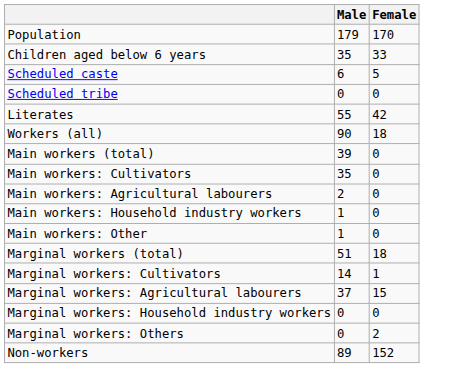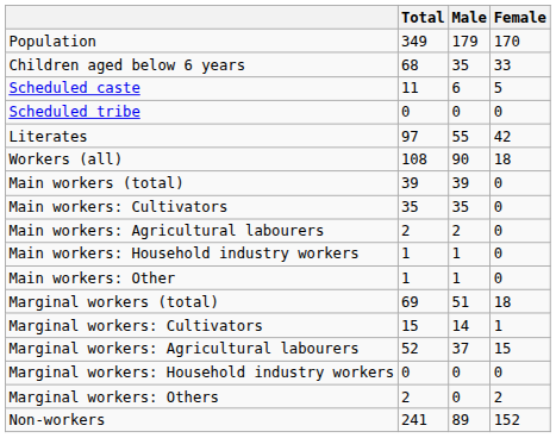 <table class="wikitable sortable">
 <tr>
 <th></th>
+<th>Total</th>
 <th>Male</th>
 <th>Female</th>
 </tr>
 <tr>
 <td>Population</td>
+<td>349</td>
 <td>179</td>
 <td>170</td>
 </tr>
 <tr>
 <td>Children aged below 6 years</td>
+<td>68</td>
 <td>35</td>
 <td>33</td>
 </tr>
 <tr>
 <td><a href='#'>Scheduled caste</a></td>
+<td>11</td>
 <td>6</td>
 <td>5</td>
 </tr>
 <tr>
 <td><a href='#'>Scheduled tribe</a></td>
 <td>0</td>
 <td>0</td>
+<td>0</td>
 </tr>
 <tr>
 <td>Literates</td>
+<td>97</td>
 <td>55</td>
 <td>42</td>
 </tr>
 <tr>
 <td>Workers (all)</td>
+<td>108</td>
 <td>90</td>
 <td>18</td>
 </tr>
 <tr>
 <td>Main workers (total)</td>
 <td>39</td>
+<td>39</td>
 <td>0</td>
 </tr>
 <tr>
 <td>Main workers: Cultivators</td>
+<td>35</td>
 <td>35</td>
 <td>0</td>
 </tr>
 <tr>
 <td>Main workers: Agricultural labourers</td>
 <td>2</td>
+<td>2</td>
 <td>0</td>
 </tr>
 <tr>
 <td>Main workers: Household industry workers</td>
+<td>1</td>
 <td>1</td>
 <td>0</td>
 </tr>
 <tr>
 <td>Main workers: Other</td>
 <td>1</td>
+<td>1</td>
 <td>0</td>
 </tr>
 <tr>
 <td>Marginal workers (total)</td>
+<td>69</td>
 <td>51</td>
 <td>18</td>
 </tr>
 <tr>
 <td>Marginal workers: Cultivators</td>
+<td>15</td>
 <td>14</td>
 <td>1</td>
 </tr>
 <tr>
 <td>Marginal workers: Agricultural labourers</td>
+<td>52</td>
 <td>37</td>
 <td>15</td>
 </tr>
 <tr>
 <td>Marginal workers: Household industry workers</td>
 <td>0</td>
 <td>0</td>
+<td>0</td>
 </tr>
 <tr>
 <td>Marginal workers: Others</td>
+<td>2</td>
 <td>0</td>
 <td>2</td>
 </tr>
 <tr>
 <td>Non-workers</td>
+<td>241</td>
 <td>89</td>
 <td>152</td>
 </tr>
 </table>
